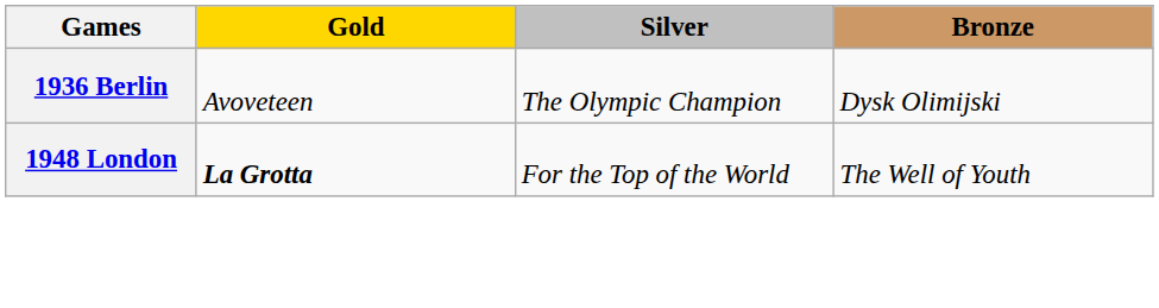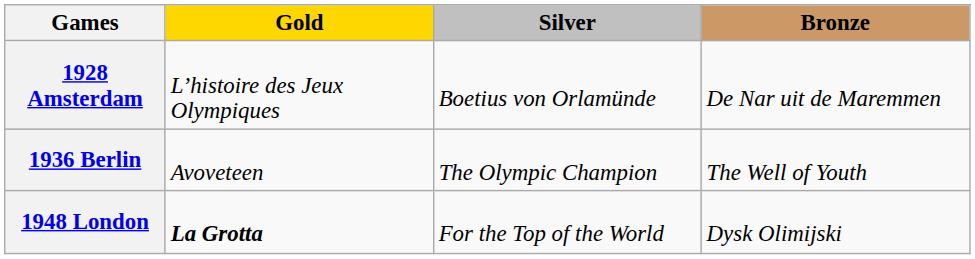 <table class="wikitable sortable plainrowheaders">
 <tr>
 <th scope="col" style="width:105px;">Games</th>
 <th scope="col" style="background-color:gold; width:180px;">Gold</th>
 <th scope="col" style="background-color:silver; width:180px;">Silver</th>
 <th scope="col" style="background-color:#cc9966; width:180px;">Bronze</th>
 </tr>
 <tr>
+<th scope="row"><a href='#'>1928 Amsterdam</a></th>
+<td><br><em>L’histoire des Jeux Olympiques</em></td>
+<td><br><em>Boetius von Orlamünde</em></td>
+<td><br><em>De Nar uit de Maremmen</em></td>
+</tr>
+<tr>
 <th scope="row"><a href='#'>1936 Berlin</a></th>
 <td><br><em>Avoveteen</em></td>
 <td><br><em>The Olympic Champion</em></td>
-<td><br><em>Dysk Olimijski</em></td>
+<td><br><em>The Well of Youth</em></td>
 </tr>
 <tr>
 <th scope="row"><a href='#'>1948 London</a></th>
 <td><strong><br><em>La Grotta</em></strong></td>
 <td><br><em>For the Top of the World</em></td>
-<td><br><em>The Well of Youth</em></td>
+<td><br><em>Dysk Olimijski</em></td>
 </tr>
 </table>
